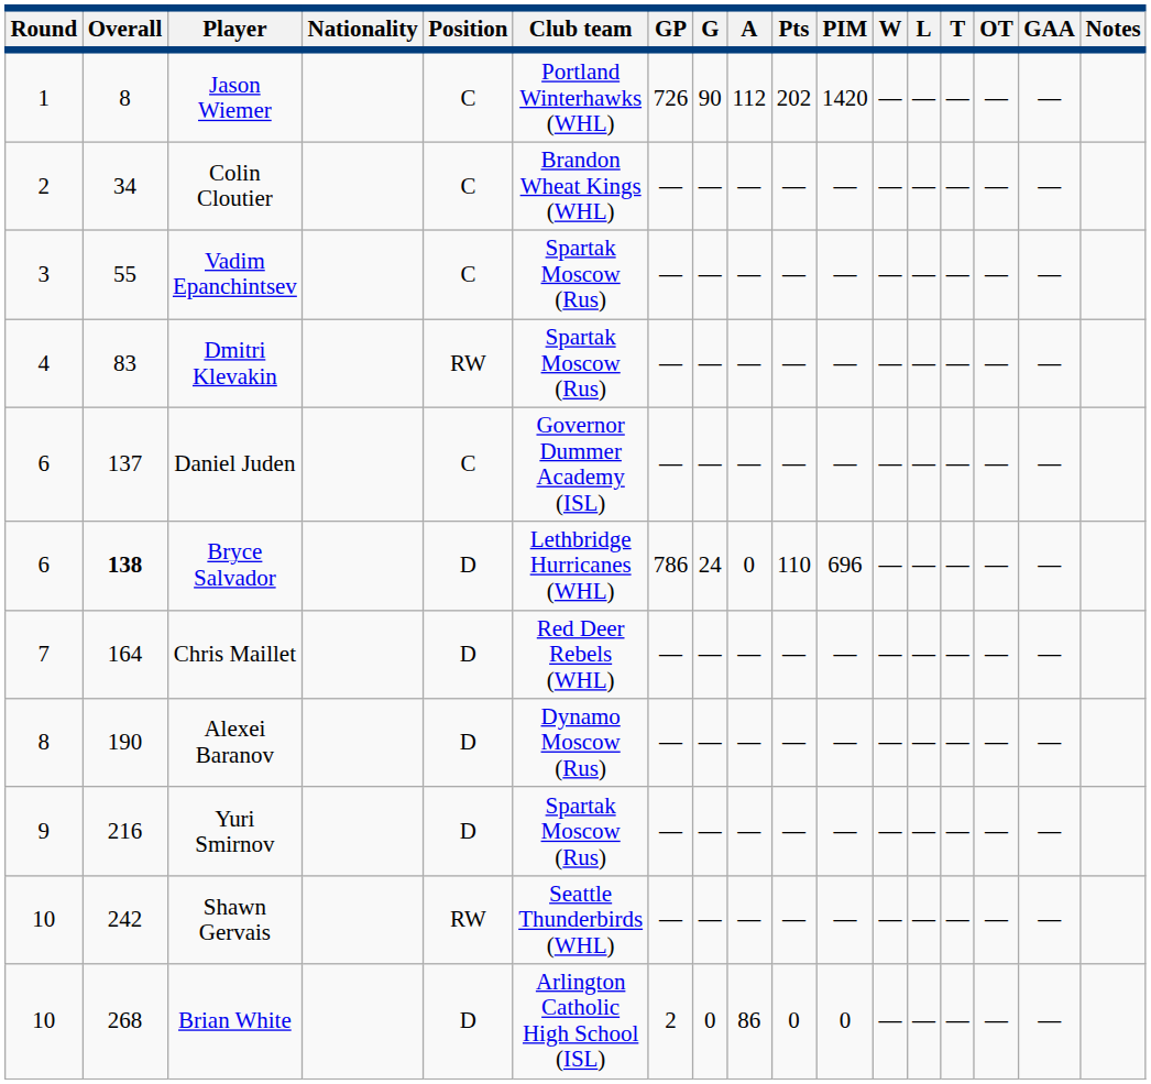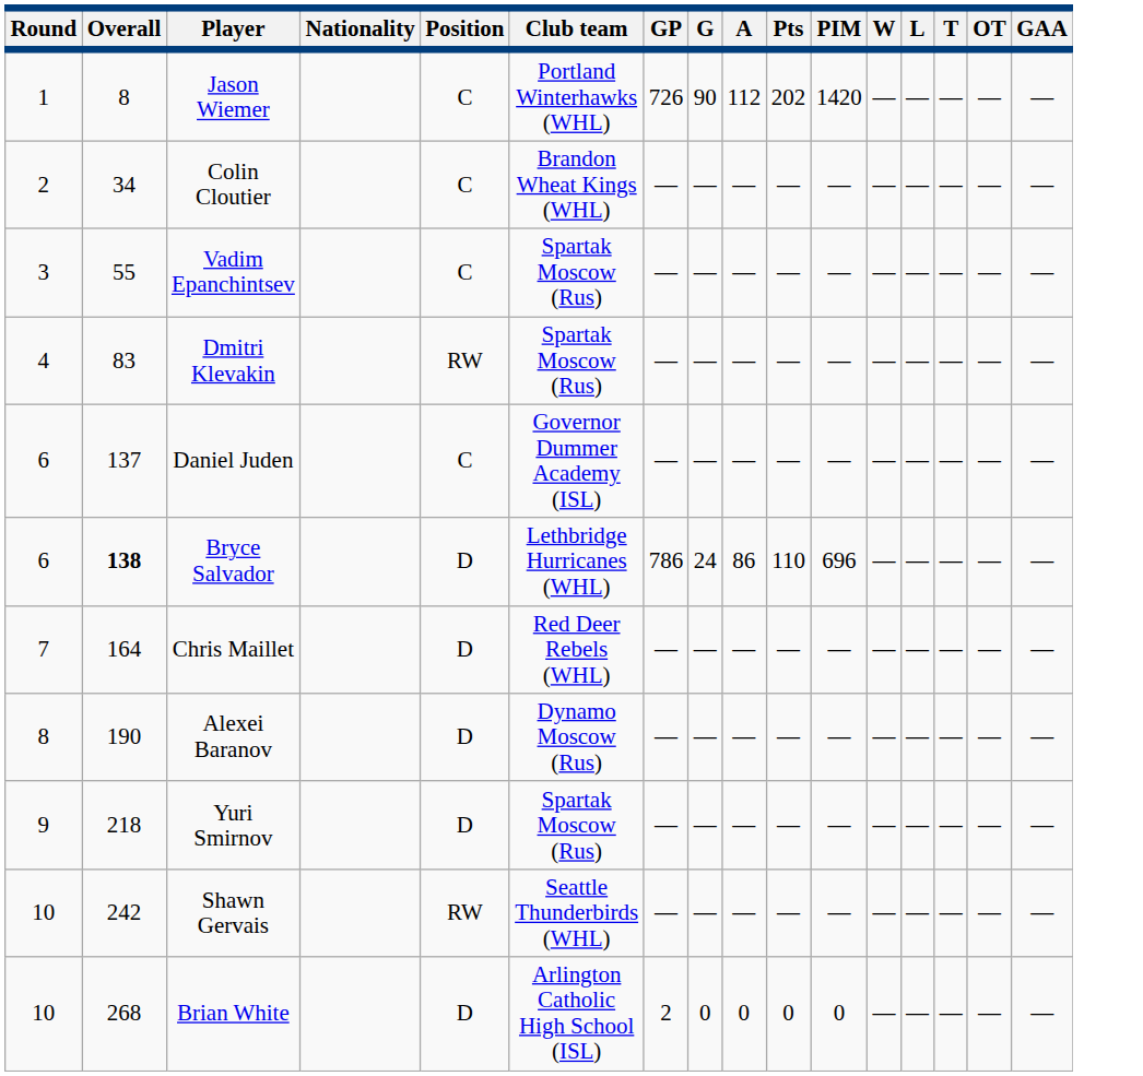 <table class="wikitable sortable" style="text-align:center">
 <tr style= "background:#FFFFFF; border-top:#003D7C 5px solid; border-bottom:#003D7C 5px solid;">
 <th style="width:3em">Round</th>
 <th style="width:4em">Overall</th>
 <th style="width:15em">Player</th>
 <th style="width:3em">Nationality</th>
 <th style="width:3em">Position</th>
 <th style="width:20em">Club team</th>
 <th style="width:3em">GP</th>
 <th style="width:3em">G</th>
 <th style="width:3em">A</th>
 <th style="width:3em">Pts</th>
 <th style="width:3em">PIM</th>
 <th style="width:3em">W</th>
 <th style="width:3em">L</th>
 <th style="width:3em">T</th>
 <th style="width:3em">OT</th>
 <th style="width:3em">GAA</th>
-<th style="width:20em">Notes</th>
 </tr>
 <tr>
 <td>1</td>
 <td>8</td>
 <td><a href='#'>Jason Wiemer</a></td>
 <td></td>
 <td>C</td>
 <td><a href='#'>Portland Winterhawks</a> (<a href='#'>WHL</a>)</td>
 <td>726</td>
 <td>90</td>
 <td>112</td>
 <td>202</td>
 <td>1420</td>
 <td>—</td>
 <td>—</td>
 <td>—</td>
 <td>—</td>
 <td>—</td>
-<td></td>
 </tr>
 <tr>
 <td>2</td>
 <td>34</td>
 <td>Colin Cloutier</td>
 <td></td>
 <td>C</td>
 <td><a href='#'>Brandon Wheat Kings</a> (<a href='#'>WHL</a>)</td>
 <td>—</td>
 <td>—</td>
 <td>—</td>
 <td>—</td>
 <td>—</td>
 <td>—</td>
 <td>—</td>
 <td>—</td>
 <td>—</td>
 <td>—</td>
-<td></td>
 </tr>
 <tr>
 <td>3</td>
 <td>55</td>
 <td><a href='#'>Vadim Epanchintsev</a></td>
 <td></td>
 <td>C</td>
 <td><a href='#'>Spartak Moscow</a> (<a href='#'>Rus</a>)</td>
 <td>—</td>
 <td>—</td>
 <td>—</td>
 <td>—</td>
 <td>—</td>
 <td>—</td>
 <td>—</td>
 <td>—</td>
 <td>—</td>
 <td>—</td>
-<td></td>
 </tr>
 <tr>
 <td>4</td>
 <td>83</td>
 <td><a href='#'>Dmitri Klevakin</a></td>
 <td></td>
 <td>RW</td>
 <td><a href='#'>Spartak Moscow</a> (<a href='#'>Rus</a>)</td>
 <td>—</td>
 <td>—</td>
 <td>—</td>
 <td>—</td>
 <td>—</td>
 <td>—</td>
 <td>—</td>
 <td>—</td>
 <td>—</td>
 <td>—</td>
-<td></td>
 </tr>
 <tr>
 <td>6</td>
 <td>137</td>
 <td>Daniel Juden</td>
 <td></td>
 <td>C</td>
 <td><a href='#'>Governor Dummer Academy</a> (<a href='#'>ISL</a>)</td>
 <td>—</td>
 <td>—</td>
 <td>—</td>
 <td>—</td>
 <td>—</td>
 <td>—</td>
 <td>—</td>
 <td>—</td>
 <td>—</td>
 <td>—</td>
-<td></td>
 </tr>
 <tr>
 <td>6</td>
 <td><strong>138</strong></td>
 <td><a href='#'>Bryce Salvador</a></td>
 <td></td>
 <td>D</td>
 <td><a href='#'>Lethbridge Hurricanes</a> (<a href='#'>WHL</a>)</td>
 <td>786</td>
 <td>24</td>
-<td>0</td>
+<td>86</td>
 <td>110</td>
 <td>696</td>
 <td>—</td>
 <td>—</td>
 <td>—</td>
 <td>—</td>
 <td>—</td>
-<td></td>
 </tr>
 <tr>
 <td>7</td>
 <td>164</td>
 <td>Chris Maillet</td>
 <td></td>
 <td>D</td>
 <td><a href='#'>Red Deer Rebels</a> (<a href='#'>WHL</a>)</td>
 <td>—</td>
 <td>—</td>
 <td>—</td>
 <td>—</td>
 <td>—</td>
 <td>—</td>
 <td>—</td>
 <td>—</td>
 <td>—</td>
 <td>—</td>
-<td></td>
 </tr>
 <tr>
 <td>8</td>
 <td>190</td>
 <td>Alexei Baranov</td>
 <td></td>
 <td>D</td>
 <td><a href='#'>Dynamo Moscow</a> (<a href='#'>Rus</a>)</td>
 <td>—</td>
 <td>—</td>
 <td>—</td>
 <td>—</td>
 <td>—</td>
 <td>—</td>
 <td>—</td>
 <td>—</td>
 <td>—</td>
 <td>—</td>
-<td></td>
 </tr>
 <tr>
 <td>9</td>
-<td>216</td>
+<td>218</td>
 <td>Yuri Smirnov</td>
 <td></td>
 <td>D</td>
 <td><a href='#'>Spartak Moscow</a> (<a href='#'>Rus</a>)</td>
 <td>—</td>
 <td>—</td>
 <td>—</td>
 <td>—</td>
 <td>—</td>
 <td>—</td>
 <td>—</td>
 <td>—</td>
 <td>—</td>
 <td>—</td>
-<td></td>
 </tr>
 <tr>
 <td>10</td>
 <td>242</td>
 <td>Shawn Gervais</td>
 <td></td>
 <td>RW</td>
 <td><a href='#'>Seattle Thunderbirds</a> (<a href='#'>WHL</a>)</td>
 <td>—</td>
 <td>—</td>
 <td>—</td>
 <td>—</td>
 <td>—</td>
 <td>—</td>
 <td>—</td>
 <td>—</td>
 <td>—</td>
 <td>—</td>
-<td></td>
 </tr>
 <tr>
 <td>10</td>
 <td>268</td>
 <td><a href='#'>Brian White</a></td>
 <td></td>
 <td>D</td>
 <td><a href='#'>Arlington Catholic High School</a> (<a href='#'>ISL</a>)</td>
 <td>2</td>
 <td>0</td>
-<td>86</td>
+<td>0</td>
 <td>0</td>
 <td>0</td>
 <td>—</td>
 <td>—</td>
 <td>—</td>
 <td>—</td>
 <td>—</td>
-<td></td>
 </tr>
 </table>
